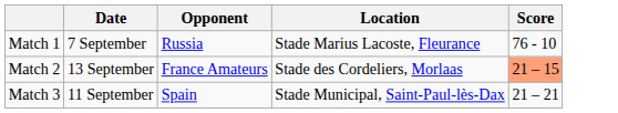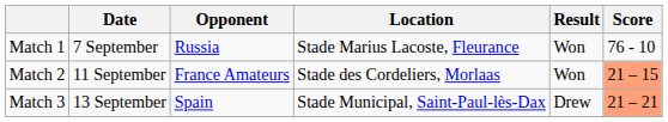 <table class="wikitable" style="font-size: 95%;">
 <tr>
 <th></th>
 <th>Date</th>
 <th>Opponent</th>
 <th>Location</th>
+<th>Result</th>
 <th>Score</th>
 </tr>
 <tr>
 <td>Match 1</td>
 <td>7 September</td>
 <td><a href='#'>Russia</a></td>
 <td>Stade Marius Lacoste, <a href='#'>Fleurance</a></td>
+<td>Won</td>
 <td>76 - 10</td>
 </tr>
 <tr>
 <td>Match 2</td>
-<td>13 September</td>
+<td>11 September</td>
 <td><a href='#'>France Amateurs</a></td>
 <td>Stade des Cordeliers, <a href='#'>Morlaas</a></td>
+<td>Won</td>
 <td style="background: lightsalmon;">21 – 15</td>
 </tr>
 <tr>
 <td>Match 3</td>
-<td>11 September</td>
+<td>13 September</td>
 <td><a href='#'>Spain</a></td>
 <td>Stade Municipal, <a href='#'>Saint-Paul-lès-Dax</a></td>
-<td>21 – 21</td>
+<td>Drew</td>
+<td style="background: lightsalmon;">21 – 21</td>
 </tr>
 </table>
